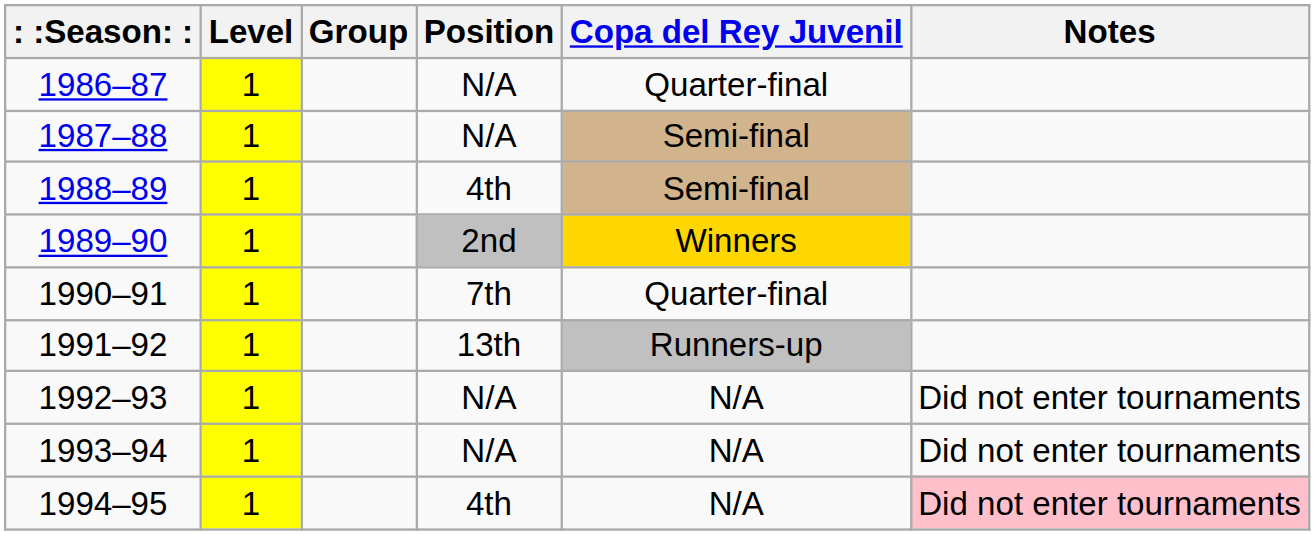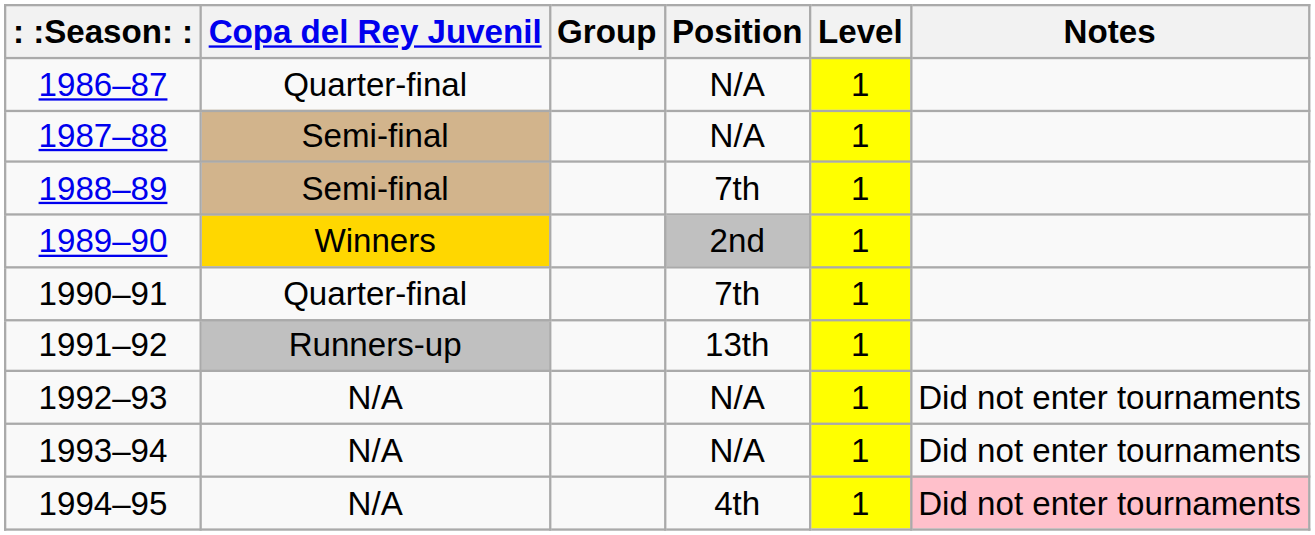 <table class="wikitable" style="text-align:center; font-size:90%">
 <tr>
 <th>: :Season: :</th>
-<th>Level</th>
+<th><a href='#'>Copa del Rey Juvenil</a></th>
 <th>Group</th>
 <th>Position</th>
-<th><a href='#'>Copa del Rey Juvenil</a></th>
+<th>Level</th>
 <th>Notes</th>
 </tr>
 <tr>
 <td><a href='#'>1986–87</a></td>
-<td bgcolor=#FFFF00>1</td>
+<td>Quarter-final</td>
 <td></td>
 <td>N/A</td>
-<td>Quarter-final</td>
+<td bgcolor=#FFFF00>1</td>
 <td></td>
 </tr>
 <tr>
 <td><a href='#'>1987–88</a></td>
-<td bgcolor=#FFFF00>1</td>
+<td bgcolor=#D2B48C>Semi-final</td>
 <td></td>
 <td>N/A</td>
-<td bgcolor=#D2B48C>Semi-final</td>
+<td bgcolor=#FFFF00>1</td>
 <td></td>
 </tr>
 <tr>
 <td><a href='#'>1988–89</a></td>
+<td bgcolor=#D2B48C>Semi-final</td>
+<td></td>
+<td>7th</td>
 <td bgcolor=#FFFF00>1</td>
-<td></td>
-<td>4th</td>
-<td bgcolor=#D2B48C>Semi-final</td>
 <td></td>
 </tr>
 <tr>
 <td><a href='#'>1989–90</a></td>
-<td bgcolor=#FFFF00>1</td>
+<td bgcolor=gold>Winners</td>
 <td></td>
 <td bgcolor=silver>2nd</td>
-<td bgcolor=gold>Winners</td>
+<td bgcolor=#FFFF00>1</td>
 <td></td>
 </tr>
 <tr>
 <td>1990–91</td>
-<td bgcolor=#FFFF00>1</td>
+<td>Quarter-final</td>
 <td></td>
 <td>7th</td>
-<td>Quarter-final</td>
+<td bgcolor=#FFFF00>1</td>
 <td></td>
 </tr>
 <tr>
 <td>1991–92</td>
-<td bgcolor=#FFFF00>1</td>
+<td bgcolor=silver>Runners-up</td>
 <td></td>
 <td>13th</td>
-<td bgcolor=silver>Runners-up</td>
+<td bgcolor=#FFFF00>1</td>
 <td></td>
 </tr>
 <tr>
 <td>1992–93</td>
-<td bgcolor=#FFFF00>1</td>
+<td>N/A</td>
 <td></td>
 <td>N/A</td>
-<td>N/A</td>
+<td bgcolor=#FFFF00>1</td>
 <td>Did not enter tournaments</td>
 </tr>
 <tr>
 <td>1993–94</td>
-<td bgcolor=#FFFF00>1</td>
+<td>N/A</td>
 <td></td>
 <td>N/A</td>
-<td>N/A</td>
+<td bgcolor=#FFFF00>1</td>
 <td>Did not enter tournaments</td>
 </tr>
 <tr>
 <td>1994–95</td>
-<td bgcolor=#FFFF00>1</td>
+<td>N/A</td>
 <td></td>
 <td>4th</td>
-<td>N/A</td>
+<td bgcolor=#FFFF00>1</td>
 <td style="background: pink;">Did not enter tournaments</td>
 </tr>
 </table>
